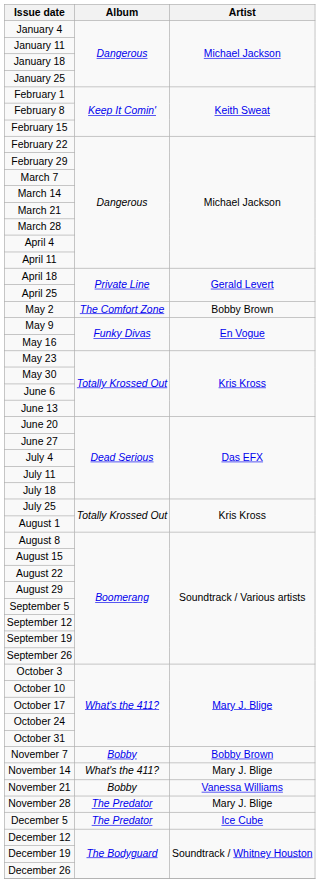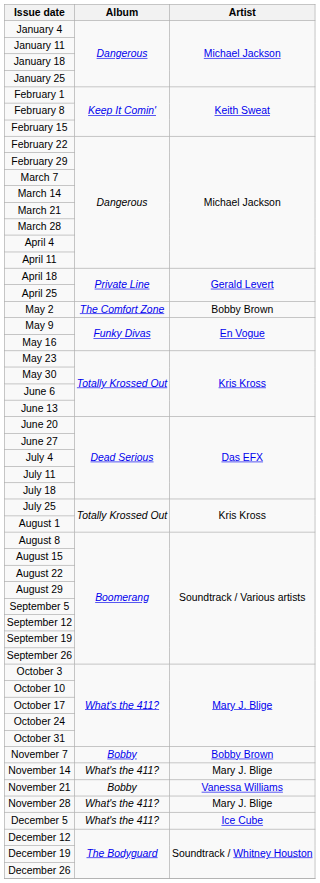 <table class="wikitable" style="text-align: center;">
 <tr>
 <th>Issue date</th>
 <th>Album</th>
 <th>Artist</th>
 </tr>
 <tr>
 <td>January 4</td>
 <td style="text-align: center;" rowspan="4"><em><a href='#'>Dangerous</a></em></td>
 <td style="text-align: center;" rowspan="4"><a href='#'>Michael Jackson</a></td>
 </tr>
 <tr>
 <td>January 11</td>
 </tr>
 <tr>
 <td>January 18</td>
 </tr>
 <tr>
 <td>January 25</td>
 </tr>
 <tr>
 <td>February 1</td>
 <td style="text-align: center;" rowspan="3"><em><a href='#'>Keep It Comin'</a></em></td>
 <td style="text-align: center;" rowspan="3"><a href='#'>Keith Sweat</a></td>
 </tr>
 <tr>
 <td>February 8</td>
 </tr>
 <tr>
 <td>February 15</td>
 </tr>
 <tr>
 <td>February 22</td>
 <td style="text-align: center;" rowspan="8"><em>Dangerous</em></td>
 <td style="text-align: center;" rowspan="8">Michael Jackson</td>
 </tr>
 <tr>
 <td>February 29</td>
 </tr>
 <tr>
 <td>March 7</td>
 </tr>
 <tr>
 <td>March 14</td>
 </tr>
 <tr>
 <td>March 21</td>
 </tr>
 <tr>
 <td>March 28</td>
 </tr>
 <tr>
 <td>April 4</td>
 </tr>
 <tr>
 <td>April 11</td>
 </tr>
 <tr>
 <td>April 18</td>
 <td style="text-align: center;" rowspan="2"><em><a href='#'>Private Line</a></em></td>
 <td style="text-align: center;" rowspan="2"><a href='#'>Gerald Levert</a></td>
 </tr>
 <tr>
 <td>April 25</td>
 </tr>
 <tr>
 <td>May 2</td>
 <td style="text-align: center;" rowspan="1"><em><a href='#'>The Comfort Zone</a></em></td>
 <td style="text-align: center;" rowspan="1">Bobby Brown</td>
 </tr>
 <tr>
 <td>May 9</td>
 <td style="text-align: center;" rowspan="2"><em><a href='#'>Funky Divas</a></em></td>
 <td style="text-align: center;" rowspan="2"><a href='#'>En Vogue</a></td>
 </tr>
 <tr>
 <td>May 16</td>
 </tr>
 <tr>
 <td>May 23</td>
 <td style="text-align: center;" rowspan="4"><em><a href='#'>Totally Krossed Out</a></em></td>
 <td style="text-align: center;" rowspan="4"><a href='#'>Kris Kross</a></td>
 </tr>
 <tr>
 <td>May 30</td>
 </tr>
 <tr>
 <td>June 6</td>
 </tr>
 <tr>
 <td>June 13</td>
 </tr>
 <tr>
 <td>June 20</td>
 <td style="text-align: center;" rowspan="5"><em><a href='#'>Dead Serious</a></em></td>
 <td style="text-align: center;" rowspan="5"><a href='#'>Das EFX</a></td>
 </tr>
 <tr>
 <td>June 27</td>
 </tr>
 <tr>
 <td>July 4</td>
 </tr>
 <tr>
 <td>July 11</td>
 </tr>
 <tr>
 <td>July 18</td>
 </tr>
 <tr>
 <td>July 25</td>
 <td style="text-align: center;" rowspan="2"><em>Totally Krossed Out</em></td>
 <td style="text-align: center;" rowspan="2">Kris Kross</td>
 </tr>
 <tr>
 <td>August 1</td>
 </tr>
 <tr>
 <td>August 8</td>
 <td style="text-align: center;" rowspan="8"><em><a href='#'>Boomerang</a></em></td>
 <td style="text-align: center;" rowspan="8">Soundtrack / Various artists</td>
 </tr>
 <tr>
 <td>August 15</td>
 </tr>
 <tr>
 <td>August 22</td>
 </tr>
 <tr>
 <td>August 29</td>
 </tr>
 <tr>
 <td>September 5</td>
 </tr>
 <tr>
 <td>September 12</td>
 </tr>
 <tr>
 <td>September 19</td>
 </tr>
 <tr>
 <td>September 26</td>
 </tr>
 <tr>
 <td>October 3</td>
 <td style="text-align: center;" rowspan="5"><em><a href='#'>What's the 411?</a></em></td>
 <td style="text-align: center;" rowspan="5"><a href='#'>Mary J. Blige</a></td>
 </tr>
 <tr>
 <td>October 10</td>
 </tr>
 <tr>
 <td>October 17</td>
 </tr>
 <tr>
 <td>October 24</td>
 </tr>
 <tr>
 <td>October 31</td>
 </tr>
 <tr>
 <td>November 7</td>
 <td style="text-align: center;" rowspan="1"><em><a href='#'>Bobby</a></em></td>
 <td style="text-align: center;" rowspan="1"><a href='#'>Bobby Brown</a></td>
 </tr>
 <tr>
 <td>November 14</td>
 <td style="text-align: center;" rowspan="1"><em>What's the 411?</em></td>
 <td style="text-align: center;" rowspan="1">Mary J. Blige</td>
 </tr>
 <tr>
 <td>November 21</td>
 <td style="text-align: center;" rowspan="1"><em>Bobby</em></td>
 <td style="text-align: center;" rowspan="1"><a href='#'>Vanessa Williams</a></td>
 </tr>
 <tr>
 <td>November 28</td>
-<td style="text-align: center;" rowspan="1"><em><a href='#'>The Predator</a></em></td>
+<td style="text-align: center;" rowspan="1"><em>What's the 411?</em></td>
 <td style="text-align: center;" rowspan="1">Mary J. Blige</td>
 </tr>
 <tr>
 <td>December 5</td>
-<td style="text-align: center;" rowspan="1"><em><a href='#'>The Predator</a></em></td>
+<td style="text-align: center;" rowspan="1"><em>What's the 411?</em></td>
 <td style="text-align: center;" rowspan="1"><a href='#'>Ice Cube</a></td>
 </tr>
 <tr>
 <td>December 12</td>
 <td style="text-align: center;" rowspan="3"><em><a href='#'>The Bodyguard</a></em></td>
 <td style="text-align: center;" rowspan="3">Soundtrack / <a href='#'>Whitney Houston</a></td>
 </tr>
 <tr>
 <td>December 19</td>
 </tr>
 <tr>
 <td>December 26</td>
 </tr>
 <tr>
 </tr>
 </table>
